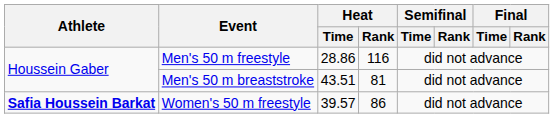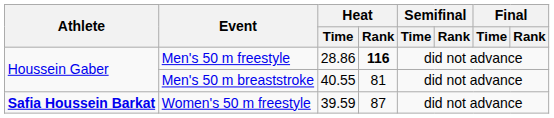 <table class=wikitable style="font-size:90%">
 <tr>
 <th rowspan="2">Athlete</th>
 <th rowspan="2">Event</th>
 <th colspan="2">Heat</th>
 <th colspan="2">Semifinal</th>
 <th colspan="2">Final</th>
 </tr>
 <tr style="font-size:95%">
 <th>Time</th>
 <th>Rank</th>
 <th>Time</th>
 <th>Rank</th>
 <th>Time</th>
 <th>Rank</th>
 </tr>
 <tr align=center>
 <td align=left rowspan=2><a href='#'>Houssein Gaber</a></td>
 <td align=left><a href='#'>Men's 50 m freestyle</a></td>
 <td>28.86</td>
-<td>116</td>
+<td><strong>116</strong></td>
 <td colspan=4>did not advance</td>
 </tr>
 <tr align=center>
 <td align=left><a href='#'>Men's 50 m breaststroke</a></td>
-<td>43.51</td>
+<td>40.55</td>
 <td>81</td>
 <td colspan=4>did not advance</td>
 </tr>
 <tr align=center>
 <td align=left><strong><a href='#'>Safia Houssein Barkat</a></strong></td>
 <td align=left><a href='#'>Women's 50 m freestyle</a></td>
-<td>39.57</td>
-<td>86</td>
+<td>39.59</td>
+<td>87</td>
 <td colspan=4>did not advance</td>
 </tr>
 </table>
